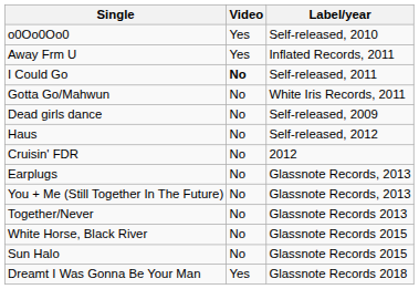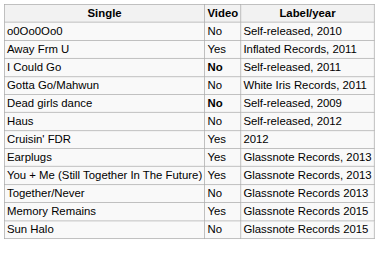 <table class="wikitable">
 <tr>
 <th>Single</th>
 <th>Video</th>
 <th>Label/year</th>
 </tr>
 <tr>
 <td>o0Oo0Oo0</td>
-<td>Yes</td>
+<td>No</td>
 <td>Self-released, 2010</td>
 </tr>
 <tr>
 <td>Away Frm U</td>
 <td>Yes</td>
 <td>Inflated Records, 2011</td>
 </tr>
 <tr>
 <td>I Could Go</td>
 <td><strong>No</strong></td>
 <td>Self-released, 2011</td>
 </tr>
 <tr>
 <td>Gotta Go/Mahwun</td>
 <td>No</td>
 <td>White Iris Records, 2011</td>
 </tr>
 <tr>
 <td>Dead girls dance</td>
-<td>No</td>
+<td><strong>No</strong></td>
 <td>Self-released, 2009</td>
 </tr>
 <tr>
 <td>Haus</td>
 <td>No</td>
 <td>Self-released, 2012</td>
 </tr>
 <tr>
 <td>Cruisin' FDR</td>
-<td>No</td>
+<td>Yes</td>
 <td>2012</td>
 </tr>
 <tr>
 <td>Earplugs</td>
-<td>No</td>
+<td>Yes</td>
 <td>Glassnote Records, 2013</td>
 </tr>
 <tr>
 <td>You + Me (Still Together In The Future)</td>
-<td>No</td>
+<td>Yes</td>
 <td>Glassnote Records, 2013</td>
 </tr>
 <tr>
 <td>Together/Never</td>
 <td>No</td>
 <td>Glassnote Records 2013</td>
 </tr>
 <tr>
-<td>White Horse, Black River</td>
-<td>No</td>
+<td>Memory Remains</td>
+<td>Yes</td>
 <td>Glassnote Records 2015</td>
 </tr>
 <tr>
 <td>Sun Halo</td>
 <td>No</td>
 <td>Glassnote Records 2015</td>
 </tr>
-<tr>
-<td>Dreamt I Was Gonna Be Your Man</td>
-<td>Yes</td>
-<td>Glassnote Records 2018</td>
-</tr>
 </table>
